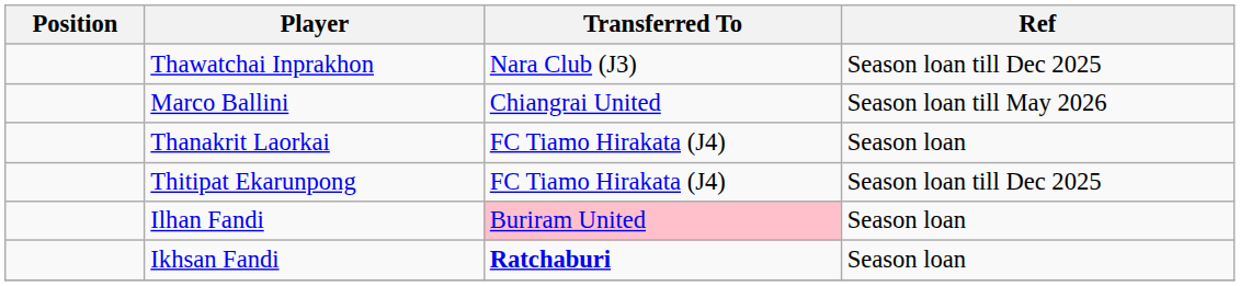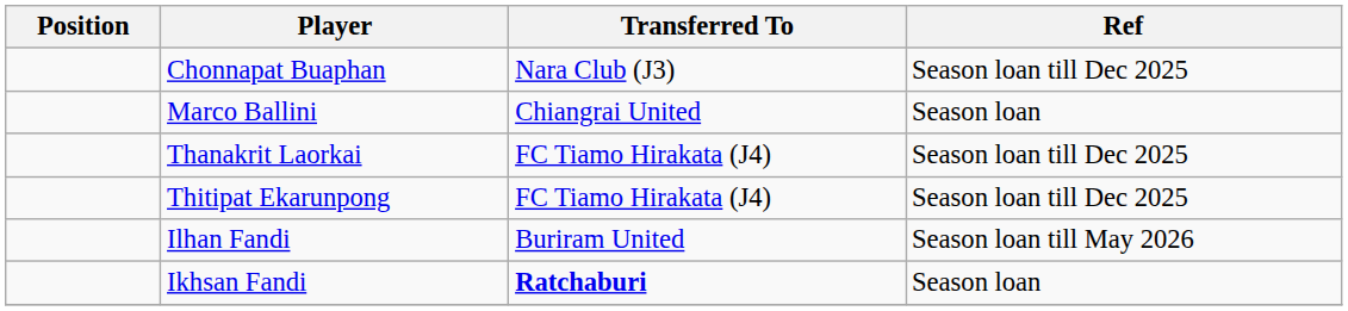 <table class="wikitable sortable" style="width:90%; text-align:center; font-size:100%; text-align:left;">
 <tr>
 <th>Position</th>
 <th>Player</th>
 <th>Transferred To</th>
 <th>Ref</th>
 </tr>
 <tr>
 <td></td>
-<td> <a href='#'>Thawatchai Inprakhon</a></td>
+<td> <a href='#'>Chonnapat Buaphan</a></td>
 <td> <a href='#'>Nara Club</a> (J3)</td>
 <td>Season loan till Dec 2025 </td>
 </tr>
 <tr>
 <td></td>
 <td> <a href='#'>Marco Ballini</a></td>
 <td> <a href='#'>Chiangrai United</a></td>
-<td>Season loan till May 2026 </td>
+<td>Season loan </td>
 </tr>
 <tr>
 <td></td>
 <td> <a href='#'>Thanakrit Laorkai</a></td>
 <td> <a href='#'>FC Tiamo Hirakata</a> (J4)</td>
-<td>Season loan</td>
+<td>Season loan till Dec 2025 </td>
 </tr>
 <tr>
 <td></td>
 <td> <a href='#'>Thitipat Ekarunpong</a></td>
 <td> <a href='#'>FC Tiamo Hirakata</a> (J4)</td>
 <td>Season loan till Dec 2025 </td>
 </tr>
 <tr>
 <td></td>
 <td> <a href='#'>Ilhan Fandi</a></td>
-<td style="background: pink;"> <a href='#'>Buriram United</a></td>
-<td>Season loan </td>
+<td> <a href='#'>Buriram United</a></td>
+<td>Season loan till May 2026 </td>
 </tr>
 <tr>
 <td></td>
 <td> <a href='#'>Ikhsan Fandi</a></td>
 <td><strong> <a href='#'>Ratchaburi</a></strong></td>
 <td>Season loan</td>
 </tr>
 <tr>
 </tr>
 </table>
